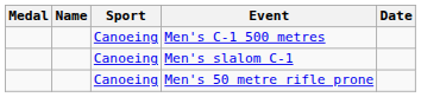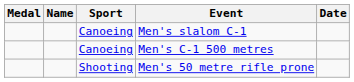 <table class="wikitable sortable" style="font-size:95%">
 <tr>
 <th>Medal</th>
 <th>Name</th>
 <th>Sport</th>
 <th>Event</th>
 <th>Date</th>
 </tr>
 <tr>
 <td></td>
 <td></td>
 <td><a href='#'>Canoeing</a></td>
-<td><a href='#'>Men's C-1 500 metres</a></td>
-<td></td>
-</tr>
-<tr>
-<td></td>
-<td></td>
-<td><a href='#'>Canoeing</a></td>
 <td><a href='#'>Men's slalom C-1</a></td>
 <td></td>
 </tr>
 <tr>
 <td></td>
 <td></td>
 <td><a href='#'>Canoeing</a></td>
+<td><a href='#'>Men's C-1 500 metres</a></td>
+<td></td>
+</tr>
+<tr>
+<td></td>
+<td></td>
+<td><a href='#'>Shooting</a></td>
 <td><a href='#'>Men's 50 metre rifle prone</a></td>
 <td></td>
 </tr>
 </table>
